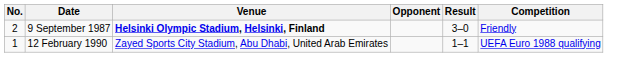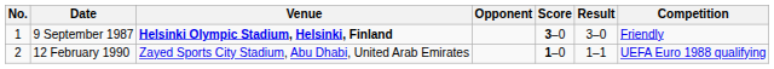 <table class="wikitable sortable">
 <tr>
 <th scope=col>No.</th>
 <th scope=col>Date</th>
 <th scope=col>Venue</th>
 <th scope=col>Opponent</th>
+<th scope=col>Score</th>
 <th scope=col>Result</th>
 <th scope=col>Competition</th>
 </tr>
 <tr>
-<td align=center>2</td>
+<td align=center>1</td>
 <td>9 September 1987</td>
 <td><strong><a href='#'>Helsinki Olympic Stadium</a>, <a href='#'>Helsinki</a>, Finland</strong></td>
 <td></td>
+<td align=center><strong>3</strong>–0</td>
 <td align=center>3–0</td>
 <td><a href='#'>Friendly</a></td>
 </tr>
 <tr>
-<td align=center>1</td>
+<td align=center>2</td>
 <td>12 February 1990</td>
 <td><a href='#'>Zayed Sports City Stadium</a>, <a href='#'>Abu Dhabi</a>, United Arab Emirates</td>
 <td></td>
+<td align=center><strong>1</strong>–0</td>
 <td align=center>1–1</td>
 <td><a href='#'>UEFA Euro 1988 qualifying</a></td>
 </tr>
 </table>
